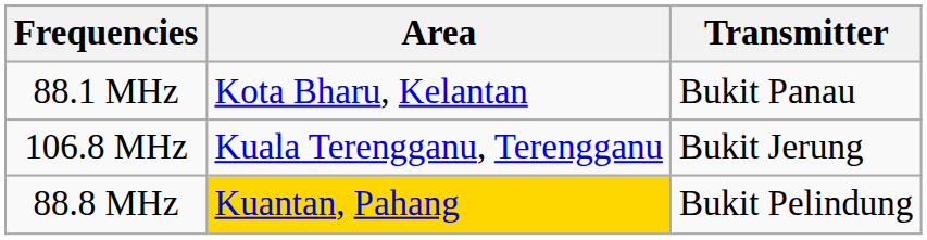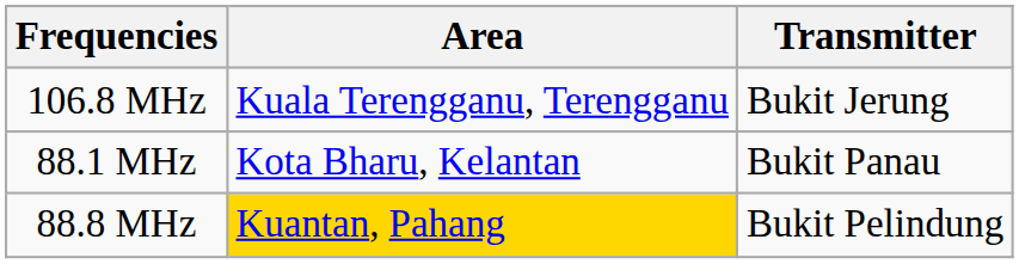 <table class="wikitable">
 <tr>
 <th>Frequencies</th>
 <th>Area</th>
 <th>Transmitter</th>
 </tr>
 <tr>
+<td style="text-align:center;">106.8 MHz</td>
+<td><a href='#'>Kuala Terengganu</a>, <a href='#'>Terengganu</a></td>
+<td>Bukit Jerung</td>
+</tr>
+<tr>
 <td style="text-align:center;">88.1 MHz</td>
 <td><a href='#'>Kota Bharu</a>, <a href='#'>Kelantan</a></td>
 <td>Bukit Panau</td>
-</tr>
-<tr>
-<td style="text-align:center;">106.8 MHz</td>
-<td><a href='#'>Kuala Terengganu</a>, <a href='#'>Terengganu</a></td>
-<td>Bukit Jerung</td>
 </tr>
 <tr>
 <td style="text-align:center;">88.8 MHz</td>
 <td style="background: gold;"><a href='#'>Kuantan</a>, <a href='#'>Pahang</a></td>
 <td>Bukit Pelindung</td>
 </tr>
 </table>
